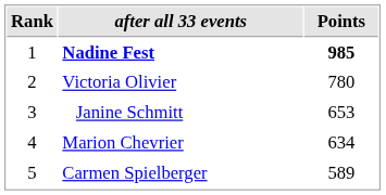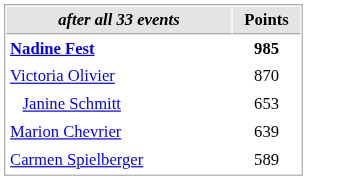 <table cellspacing="1" cellpadding="3" style="border:1px solid #aaa; font-size:86%;">
 <tr style="background:#e4e4e4;">
-<th style="border-bottom:1px solid #AAAAAA; width: 10px;">Rank</th>
 <th style="border-bottom:1px solid #AAAAAA; width: 180px;"><em>after all 33 events</em></th>
 <th style="border-bottom:1px solid #AAAAAA; width: 50px;">Points</th>
 </tr>
 <tr>
-<td align=center>1</td>
 <td> <strong><a href='#'>Nadine Fest</a></strong></td>
 <td align=center><strong>985</strong></td>
 </tr>
 <tr>
-<td align=center>2</td>
 <td> <a href='#'>Victoria Olivier</a></td>
-<td align=center>780</td>
+<td align=center>870</td>
 </tr>
 <tr>
-<td align=center>3</td>
 <td>   <a href='#'>Janine Schmitt</a></td>
 <td align=center>653</td>
 </tr>
 <tr>
-<td align=center>4</td>
 <td> <a href='#'>Marion Chevrier</a></td>
-<td align=center>634</td>
+<td align=center>639</td>
 </tr>
 <tr>
-<td align=center>5</td>
 <td> <a href='#'>Carmen Spielberger</a></td>
 <td align=center>589</td>
 </tr>
 </table>
